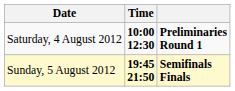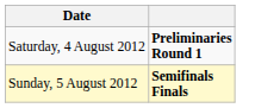 <table class="wikitable">
 <tr>
 <th>Date</th>
-<th>Time</th>
 <th></th>
 </tr>
 <tr>
 <td>Saturday, 4 August 2012</td>
-<td><strong>10:00<br>12:30</strong></td>
 <td><strong>Preliminaries<br>Round 1</strong></td>
 </tr>
 <tr>
 <td style=background:lemonchiffon>Sunday, 5 August 2012</td>
-<td style=background:lemonchiffon><strong>19:45<br>21:50</strong></td>
 <td style=background:lemonchiffon><strong>Semifinals<br>Finals</strong></td>
 </tr>
 </table>
